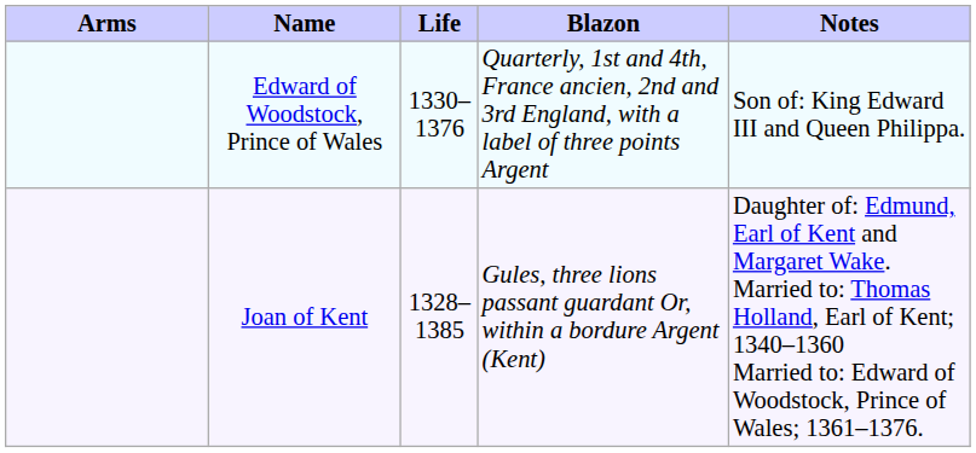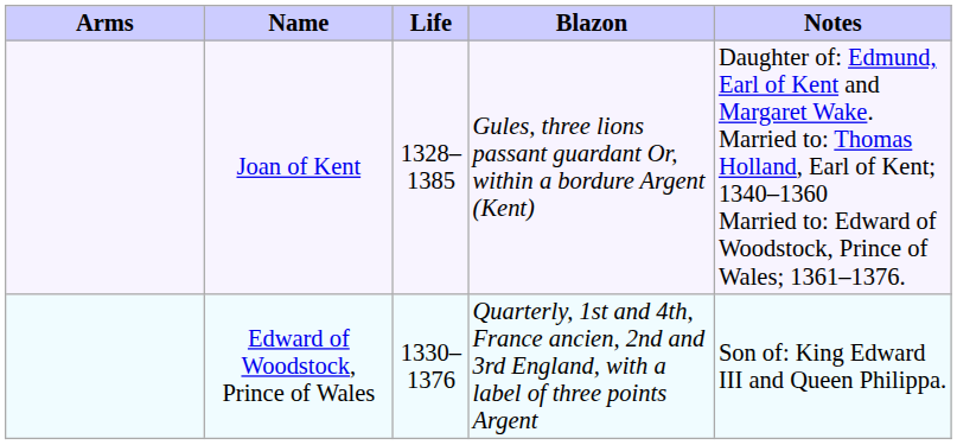 <table width="100%" border="1" cellpadding="2" cellspacing="0" style="margin: 0.5em 0.3em 0.5em 0; background: #f9f9f9; border: 1px #aaa solid; border-collapse: collapse;">
 <tr>
 <th width="21%" bgcolor = "#ccccff">Arms</th>
 <th width="20%" bgcolor = "#ccccff">Name</th>
 <th width="8%" bgcolor = "#ccccff">Life</th>
 <th width="26%" bgcolor = "#ccccff">Blazon</th>
 <th width="26%" bgcolor = "#ccccff">Notes</th>
 </tr>
+<tr bgcolor=f8f4ff>
+<td align="center"></td>
+<td align="center"><a href='#'>Joan of Kent</a></td>
+<td align="center">1328–1385</td>
+<td><em>Gules, three lions passant guardant Or, within a bordure Argent (Kent)</em></td>
+<td>Daughter of: <a href='#'>Edmund, Earl of Kent</a> and <a href='#'>Margaret Wake</a>.<br>Married to: <a href='#'>Thomas Holland</a>, Earl of Kent; 1340–1360<br>Married to: Edward of Woodstock, Prince of Wales; 1361–1376.</td>
+</tr>
 <tr bgcolor=f0fcff>
 <td align="center"> </td>
 <td align="center"><a href='#'>Edward of Woodstock</a>, Prince of Wales</td>
 <td align="center">1330–1376</td>
 <td><em>Quarterly, 1st and 4th, France ancien, 2nd and 3rd England, with a label of three points Argent</em></td>
 <td>Son of: King Edward III and Queen Philippa.</td>
 </tr>
-<tr bgcolor=f8f4ff>
-<td align="center"></td>
-<td align="center"><a href='#'>Joan of Kent</a></td>
-<td align="center">1328–1385</td>
-<td><em>Gules, three lions passant guardant Or, within a bordure Argent (Kent)</em></td>
-<td>Daughter of: <a href='#'>Edmund, Earl of Kent</a> and <a href='#'>Margaret Wake</a>.<br>Married to: <a href='#'>Thomas Holland</a>, Earl of Kent; 1340–1360<br>Married to: Edward of Woodstock, Prince of Wales; 1361–1376.</td>
-</tr>
 </table>
